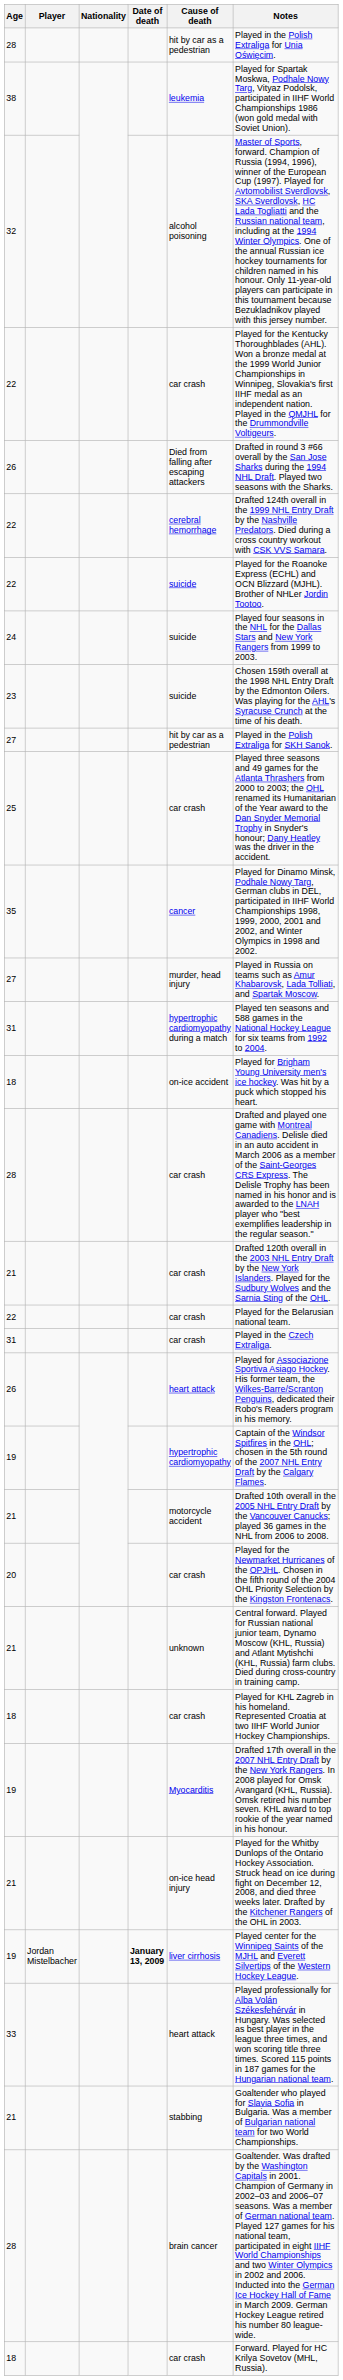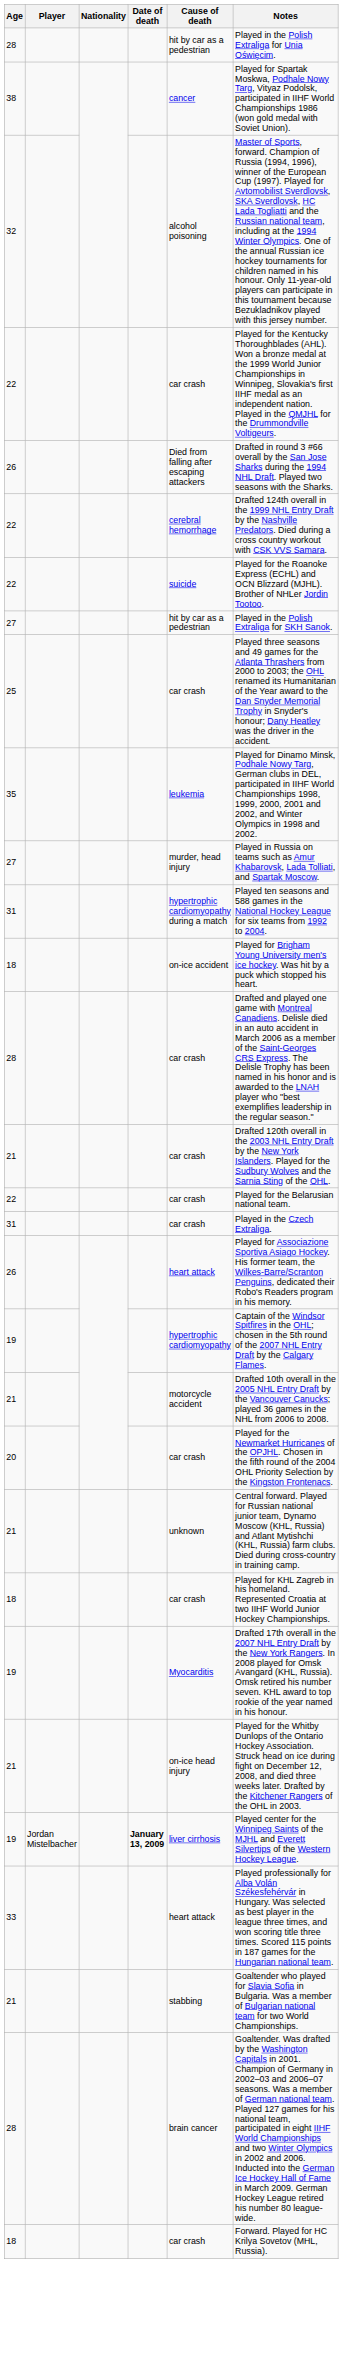 <table class="wikitable sortable">
 <tr>
 <th style="width:2.5%;">Age</th>
 <th style="width:10%;">Player</th>
 <th style="width:7%;">Nationality</th>
 <th style="width:12%;">Date of death</th>
 <th style="width:15%;">Cause of death</th>
 <th style="width:43%;" class="unsortable">Notes</th>
 </tr>
 <tr>
 <td>28</td>
 <td></td>
 <td></td>
 <td></td>
 <td>hit by car as a pedestrian</td>
 <td>Played in the <a href='#'>Polish Extraliga</a> for <a href='#'>Unia Oświęcim</a>.</td>
 </tr>
 <tr>
 <td>38</td>
 <td></td>
 <td rowspan="2"></td>
 <td></td>
-<td><a href='#'>leukemia</a></td>
+<td><a href='#'>cancer</a></td>
 <td>Played for Spartak Moskwa, <a href='#'>Podhale Nowy Targ</a>, Vityaz Podolsk, participated in IIHF World Championships 1986 (won gold medal with Soviet Union).</td>
 </tr>
 <tr>
 <td>32</td>
 <td></td>
 <td></td>
 <td>alcohol poisoning</td>
 <td><a href='#'>Master of Sports</a>, forward. Champion of Russia (1994, 1996), winner of the European Cup (1997). Played for <a href='#'>Avtomobilist Sverdlovsk</a>, <a href='#'>SKA Sverdlovsk</a>, <a href='#'>HC Lada Togliatti</a> and the <a href='#'>Russian national team</a>, including at the <a href='#'>1994 Winter Olympics</a>. One of the annual Russian ice hockey tournaments for children named in his honour. Only 11-year-old players can participate in this tournament because Bezukladnikov played with this jersey number.</td>
 </tr>
 <tr>
 <td>22</td>
 <td></td>
 <td></td>
 <td></td>
 <td>car crash</td>
 <td>Played for the Kentucky Thoroughblades (AHL). Won a bronze medal at the 1999 World Junior Championships in Winnipeg, Slovakia's first IIHF medal as an independent nation. Played in the <a href='#'>QMJHL</a> for the <a href='#'>Drummondville Voltigeurs</a>.</td>
 </tr>
 <tr>
 <td>26</td>
 <td></td>
 <td></td>
 <td></td>
 <td>Died from falling after escaping attackers</td>
 <td>Drafted in round 3 #66 overall by the <a href='#'>San Jose Sharks</a> during the <a href='#'>1994 NHL Draft</a>. Played two seasons with the Sharks.</td>
 </tr>
 <tr>
 <td>22</td>
 <td></td>
 <td></td>
 <td></td>
 <td><a href='#'>cerebral hemorrhage</a></td>
 <td>Drafted 124th overall in the <a href='#'>1999 NHL Entry Draft</a> by the <a href='#'>Nashville Predators</a>. Died during a cross country workout with <a href='#'>CSK VVS Samara</a>.</td>
 </tr>
 <tr>
 <td>22</td>
 <td></td>
 <td></td>
 <td></td>
 <td><a href='#'>suicide</a></td>
 <td>Played for the Roanoke Express (ECHL) and OCN Blizzard (MJHL). Brother of NHLer <a href='#'>Jordin Tootoo</a>.</td>
 </tr>
 <tr>
-<td>24</td>
-<td></td>
-<td></td>
-<td></td>
-<td>suicide</td>
-<td>Played four seasons in the <a href='#'>NHL</a> for the <a href='#'>Dallas Stars</a> and <a href='#'>New York Rangers</a> from 1999 to 2003.</td>
-</tr>
-<tr>
-<td>23</td>
-<td></td>
-<td></td>
-<td></td>
-<td>suicide</td>
-<td>Chosen 159th overall at the 1998 NHL Entry Draft by the Edmonton Oilers. Was playing for the <a href='#'>AHL</a>'s <a href='#'>Syracuse Crunch</a> at the time of his death.</td>
-</tr>
-<tr>
 <td>27</td>
 <td></td>
 <td></td>
 <td></td>
 <td>hit by car as a pedestrian</td>
 <td>Played in the <a href='#'>Polish Extraliga</a> for <a href='#'>SKH Sanok</a>.</td>
 </tr>
 <tr>
 <td>25</td>
 <td></td>
 <td></td>
 <td></td>
 <td>car crash</td>
 <td>Played three seasons and 49 games for the <a href='#'>Atlanta Thrashers</a> from 2000 to 2003; the <a href='#'>OHL</a> renamed its Humanitarian of the Year award to the <a href='#'>Dan Snyder Memorial Trophy</a> in Snyder's honour; <a href='#'>Dany Heatley</a> was the driver in the accident.</td>
 </tr>
 <tr>
 <td>35</td>
 <td></td>
 <td></td>
 <td></td>
-<td><a href='#'>cancer</a></td>
+<td><a href='#'>leukemia</a></td>
 <td>Played for Dinamo Minsk, <a href='#'>Podhale Nowy Targ</a>, German clubs in DEL, participated in IIHF World Championships 1998, 1999, 2000, 2001 and 2002, and Winter Olympics in 1998 and 2002.</td>
 </tr>
 <tr>
 <td>27</td>
 <td></td>
 <td></td>
 <td></td>
 <td>murder, head injury</td>
 <td>Played in Russia on teams such as <a href='#'>Amur Khabarovsk</a>, <a href='#'>Lada Tolliati</a>, and <a href='#'>Spartak Moscow</a>.</td>
 </tr>
 <tr>
 <td>31</td>
 <td></td>
 <td></td>
 <td></td>
 <td><a href='#'>hypertrophic cardiomyopathy</a> during a match</td>
 <td>Played ten seasons and 588 games in the <a href='#'>National Hockey League</a> for six teams from <a href='#'>1992</a> to <a href='#'>2004</a>.</td>
 </tr>
 <tr>
 <td>18</td>
 <td></td>
 <td></td>
 <td></td>
 <td>on-ice accident</td>
 <td>Played for <a href='#'>Brigham Young University men's ice hockey</a>. Was hit by a puck which stopped his heart.</td>
 </tr>
 <tr>
 <td>28</td>
 <td></td>
 <td></td>
 <td></td>
 <td>car crash</td>
 <td>Drafted and played one game with <a href='#'>Montreal Canadiens</a>. Delisle died in an auto accident in March 2006 as a member of the <a href='#'>Saint-Georges CRS Express</a>. The Delisle Trophy has been named in his honor and is awarded to the <a href='#'>LNAH</a> player who "best exemplifies leadership in the regular season."</td>
 </tr>
 <tr>
 <td>21</td>
 <td></td>
 <td></td>
 <td></td>
 <td>car crash</td>
 <td>Drafted 120th overall in the <a href='#'>2003 NHL Entry Draft</a> by the <a href='#'>New York Islanders</a>. Played for the <a href='#'>Sudbury Wolves</a> and the <a href='#'>Sarnia Sting</a> of the <a href='#'>OHL</a>.</td>
 </tr>
 <tr>
 <td>22</td>
 <td></td>
 <td></td>
 <td></td>
 <td>car crash</td>
 <td>Played for the Belarusian national team.</td>
 </tr>
 <tr>
 <td>31</td>
 <td></td>
 <td></td>
 <td></td>
 <td>car crash</td>
 <td>Played in the <a href='#'>Czech Extraliga</a>.</td>
 </tr>
 <tr>
 <td>26</td>
 <td></td>
 <td rowspan="4"></td>
 <td></td>
 <td><a href='#'>heart attack</a></td>
 <td>Played for <a href='#'>Associazione Sportiva Asiago Hockey</a>. His former team, the <a href='#'>Wilkes-Barre/Scranton Penguins</a>, dedicated their Robo's Readers program in his memory.</td>
 </tr>
 <tr>
 <td>19</td>
 <td></td>
 <td></td>
 <td><a href='#'>hypertrophic cardiomyopathy</a></td>
 <td>Captain of the <a href='#'>Windsor Spitfires</a> in the <a href='#'>OHL</a>; chosen in the 5th round of the <a href='#'>2007 NHL Entry Draft</a> by the <a href='#'>Calgary Flames</a>.</td>
 </tr>
 <tr>
 <td>21</td>
 <td></td>
 <td></td>
 <td>motorcycle accident</td>
 <td>Drafted 10th overall in the <a href='#'>2005 NHL Entry Draft</a> by the <a href='#'>Vancouver Canucks</a>; played 36 games in the NHL from 2006 to 2008.</td>
 </tr>
 <tr>
 <td>20</td>
 <td></td>
 <td></td>
 <td>car crash</td>
 <td>Played for the <a href='#'>Newmarket Hurricanes</a> of the <a href='#'>OPJHL</a>. Chosen in the fifth round of the 2004 OHL Priority Selection by the <a href='#'>Kingston Frontenacs</a>.</td>
 </tr>
 <tr>
 <td>21</td>
 <td></td>
 <td></td>
 <td></td>
 <td>unknown</td>
 <td>Central forward. Played for Russian national junior team, Dynamo Moscow (KHL, Russia) and Atlant Mytishchi (KHL, Russia) farm clubs. Died during cross-country in training camp.</td>
 </tr>
 <tr>
 <td>18</td>
 <td></td>
 <td></td>
 <td></td>
 <td>car crash</td>
 <td>Played for KHL Zagreb in his homeland. Represented Croatia at two IIHF World Junior Hockey Championships.</td>
 </tr>
 <tr>
 <td>19</td>
 <td></td>
 <td></td>
 <td></td>
 <td><a href='#'>Myocarditis</a></td>
 <td>Drafted 17th overall in the <a href='#'>2007 NHL Entry Draft</a> by the <a href='#'>New York Rangers</a>. In 2008 played for Omsk Avangard (KHL, Russia). Omsk retired his number seven. KHL award to top rookie of the year named in his honour.</td>
 </tr>
 <tr>
 <td>21</td>
 <td></td>
 <td></td>
 <td></td>
 <td>on-ice head injury</td>
 <td>Played for the Whitby Dunlops of the Ontario Hockey Association. Struck head on ice during fight on December 12, 2008, and died three weeks later. Drafted by the <a href='#'>Kitchener Rangers</a> of the OHL in 2003.</td>
 </tr>
 <tr>
 <td>19</td>
 <td>Jordan Mistelbacher</td>
 <td></td>
 <td><strong>January 13, 2009</strong></td>
 <td><a href='#'>liver cirrhosis</a></td>
 <td>Played center for the <a href='#'>Winnipeg Saints</a> of the <a href='#'>MJHL</a> and <a href='#'>Everett Silvertips</a> of the <a href='#'>Western Hockey League</a>.</td>
 </tr>
 <tr>
 <td>33</td>
 <td></td>
 <td></td>
 <td></td>
 <td>heart attack</td>
 <td>Played professionally for <a href='#'>Alba Volán Székesfehérvár</a> in Hungary. Was selected as best player in the league three times, and won scoring title three times. Scored 115 points in 187 games for the <a href='#'>Hungarian national team</a>.</td>
 </tr>
 <tr>
 <td>21</td>
 <td></td>
 <td></td>
 <td></td>
 <td>stabbing</td>
 <td>Goaltender who played for <a href='#'>Slavia Sofia</a> in Bulgaria. Was a member of <a href='#'>Bulgarian national team</a> for two World Championships.</td>
 </tr>
 <tr>
 <td>28</td>
 <td></td>
 <td></td>
 <td></td>
 <td>brain cancer</td>
 <td>Goaltender. Was drafted by the <a href='#'>Washington Capitals</a> in 2001. Champion of Germany in 2002–03 and 2006–07 seasons. Was a member of <a href='#'>German national team</a>. Played 127 games for his national team, participated in eight <a href='#'>IIHF World Championships</a> and two <a href='#'>Winter Olympics</a> in 2002 and 2006. Inducted into the <a href='#'>German Ice Hockey Hall of Fame</a> in March 2009. German Hockey League retired his number 80 league-wide.</td>
 </tr>
 <tr>
 <td>18</td>
 <td></td>
 <td></td>
 <td></td>
 <td>car crash</td>
 <td>Forward. Played for HC Krilya Sovetov (MHL, Russia).</td>
 </tr>
 </table>
